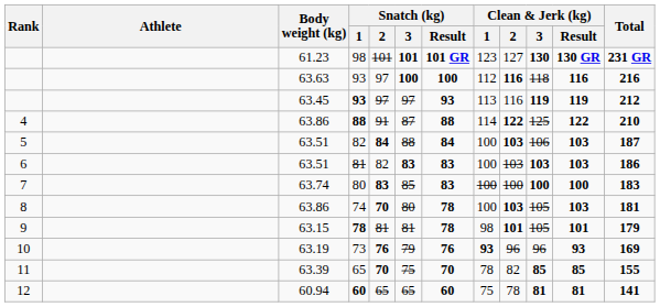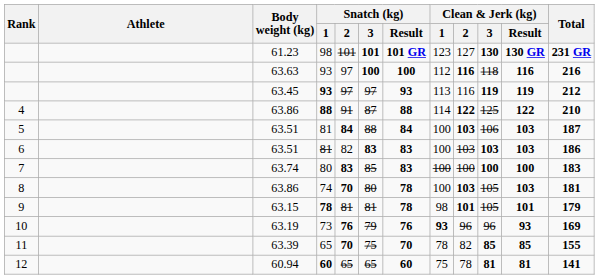 <table class = "wikitable sortable" style="text-align:center;">
 <tr>
 <th rowspan=2>Rank</th>
 <th rowspan=2 width=275>Athlete</th>
 <th rowspan=2>Body<br>weight (kg)</th>
 <th colspan=4>Snatch (kg)</th>
 <th colspan=4>Clean & Jerk (kg)</th>
 <th rowspan=2>Total</th>
 </tr>
 <tr>
 <th class="unsortable">1</th>
 <th class="unsortable">2</th>
 <th class="unsortable">3</th>
 <th width=55>Result</th>
 <th class="unsortable">1</th>
 <th class="unsortable">2</th>
 <th class="unsortable">3</th>
 <th width=55>Result</th>
 </tr>
 <tr>
 <td></td>
 <td align=left></td>
 <td>61.23</td>
 <td>98</td>
 <td><s>101</s></td>
 <td><strong>101</strong></td>
 <td><strong>101</strong> <strong><a href='#'>GR</a></strong></td>
 <td>123</td>
 <td>127</td>
 <td><strong>130</strong></td>
 <td><strong>130</strong> <strong><a href='#'>GR</a></strong></td>
 <td><strong>231</strong> <strong><a href='#'>GR</a></strong></td>
 </tr>
 <tr>
 <td></td>
 <td align=left></td>
 <td>63.63</td>
 <td>93</td>
 <td>97</td>
 <td><strong>100</strong></td>
 <td><strong>100</strong></td>
 <td>112</td>
 <td><strong>116</strong></td>
 <td><s>118</s></td>
 <td><strong>116</strong></td>
 <td><strong>216</strong></td>
 </tr>
 <tr>
 <td></td>
 <td align=left></td>
 <td>63.45</td>
 <td><strong>93</strong></td>
 <td><s>97</s></td>
 <td><s>97</s></td>
 <td><strong>93</strong></td>
 <td>113</td>
 <td>116</td>
 <td><strong>119</strong></td>
 <td><strong>119</strong></td>
 <td><strong>212</strong></td>
 </tr>
 <tr>
 <td>4</td>
 <td align=left></td>
 <td>63.86</td>
 <td><strong>88</strong></td>
 <td><s>91</s></td>
 <td><s>87</s></td>
 <td><strong>88</strong></td>
 <td>114</td>
 <td><strong>122</strong></td>
 <td><s>125</s></td>
 <td><strong>122</strong></td>
 <td><strong>210</strong></td>
 </tr>
 <tr>
 <td>5</td>
 <td align=left></td>
 <td>63.51</td>
-<td>82</td>
+<td>81</td>
 <td><strong>84</strong></td>
 <td><s>88</s></td>
 <td><strong>84</strong></td>
 <td>100</td>
 <td><strong>103</strong></td>
 <td><s>106</s></td>
 <td><strong>103</strong></td>
 <td><strong>187</strong></td>
 </tr>
 <tr>
 <td>6</td>
 <td align=left></td>
 <td>63.51</td>
 <td><s>81</s></td>
 <td>82</td>
 <td><strong>83</strong></td>
 <td><strong>83</strong></td>
 <td>100</td>
 <td><s>103</s></td>
 <td><strong>103</strong></td>
 <td><strong>103</strong></td>
 <td><strong>186</strong></td>
 </tr>
 <tr>
 <td>7</td>
 <td align=left></td>
 <td>63.74</td>
 <td>80</td>
 <td><strong>83</strong></td>
 <td><s>85</s></td>
 <td><strong>83</strong></td>
 <td><s>100</s></td>
 <td><s>100</s></td>
 <td><strong>100</strong></td>
 <td><strong>100</strong></td>
 <td><strong>183</strong></td>
 </tr>
 <tr>
 <td>8</td>
 <td align=left></td>
 <td>63.86</td>
 <td>74</td>
 <td><strong>70</strong></td>
 <td><s>80</s></td>
 <td><strong>78</strong></td>
 <td>100</td>
 <td><strong>103</strong></td>
 <td><s>105</s></td>
 <td><strong>103</strong></td>
 <td><strong>181</strong></td>
 </tr>
 <tr>
 <td>9</td>
 <td align=left></td>
 <td>63.15</td>
 <td><strong>78</strong></td>
 <td><s>81</s></td>
 <td><s>81</s></td>
 <td><strong>78</strong></td>
 <td>98</td>
 <td><strong>101</strong></td>
 <td><s>105</s></td>
 <td><strong>101</strong></td>
 <td><strong>179</strong></td>
 </tr>
 <tr>
 <td>10</td>
 <td align=left></td>
 <td>63.19</td>
 <td>73</td>
 <td><strong>76</strong></td>
 <td><s>79</s></td>
 <td><strong>76</strong></td>
 <td><strong>93</strong></td>
 <td><s>96</s></td>
 <td><s>96</s></td>
 <td><strong>93</strong></td>
 <td><strong>169</strong></td>
 </tr>
 <tr>
 <td>11</td>
 <td align=left></td>
 <td>63.39</td>
 <td>65</td>
 <td><strong>70</strong></td>
 <td><s>75</s></td>
 <td><strong>70</strong></td>
 <td>78</td>
 <td>82</td>
 <td><strong>85</strong></td>
 <td><strong>85</strong></td>
 <td><strong>155</strong></td>
 </tr>
 <tr>
 <td>12</td>
 <td align=left></td>
 <td>60.94</td>
 <td><strong>60</strong></td>
 <td><s>65</s></td>
 <td><s>65</s></td>
 <td><strong>60</strong></td>
 <td>75</td>
 <td>78</td>
 <td><strong>81</strong></td>
 <td><strong>81</strong></td>
 <td><strong>141</strong></td>
 </tr>
 </table>
